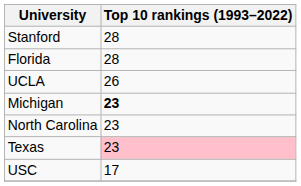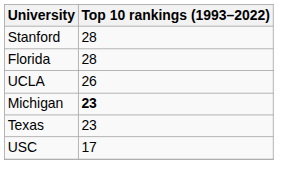 <table class="wikitable">
 <tr>
 <th>University</th>
 <th>Top 10 rankings (1993–2022)</th>
 </tr>
 <tr>
 <td>Stanford</td>
 <td>28</td>
 </tr>
 <tr>
 <td>Florida</td>
 <td>28</td>
 </tr>
 <tr>
 <td>UCLA</td>
 <td>26</td>
 </tr>
 <tr>
 <td>Michigan</td>
 <td><strong>23</strong></td>
 </tr>
 <tr>
-<td>North Carolina</td>
+<td>Texas</td>
 <td>23</td>
-</tr>
-<tr>
-<td>Texas</td>
-<td style="background: pink;">23</td>
 </tr>
 <tr>
 <td>USC</td>
 <td>17</td>
 </tr>
 <tr>
 </tr>
 </table>
